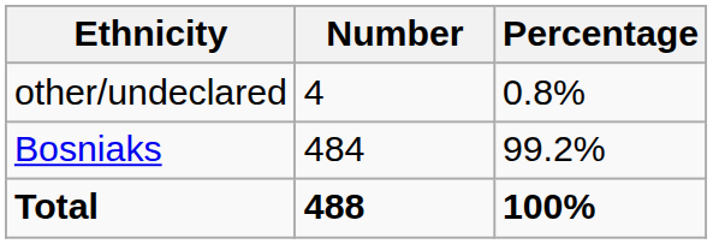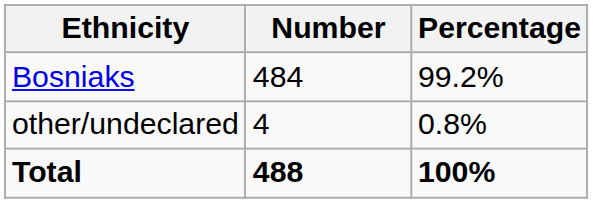 <table class="wikitable">
 <tr>
 <th width="100px">Ethnicity</th>
 <th width="80px">Number</th>
 <th width="80px">Percentage</th>
 </tr>
 <tr>
+<td><a href='#'>Bosniaks</a></td>
+<td>484</td>
+<td>99.2%</td>
+</tr>
+<tr>
 <td>other/undeclared</td>
 <td>4</td>
 <td>0.8%</td>
-</tr>
-<tr>
-<td><a href='#'>Bosniaks</a></td>
-<td>484</td>
-<td>99.2%</td>
 </tr>
 <tr>
 <td><strong>Total</strong></td>
 <td><strong>488</strong></td>
 <td><strong>100%</strong></td>
 </tr>
 </table>
